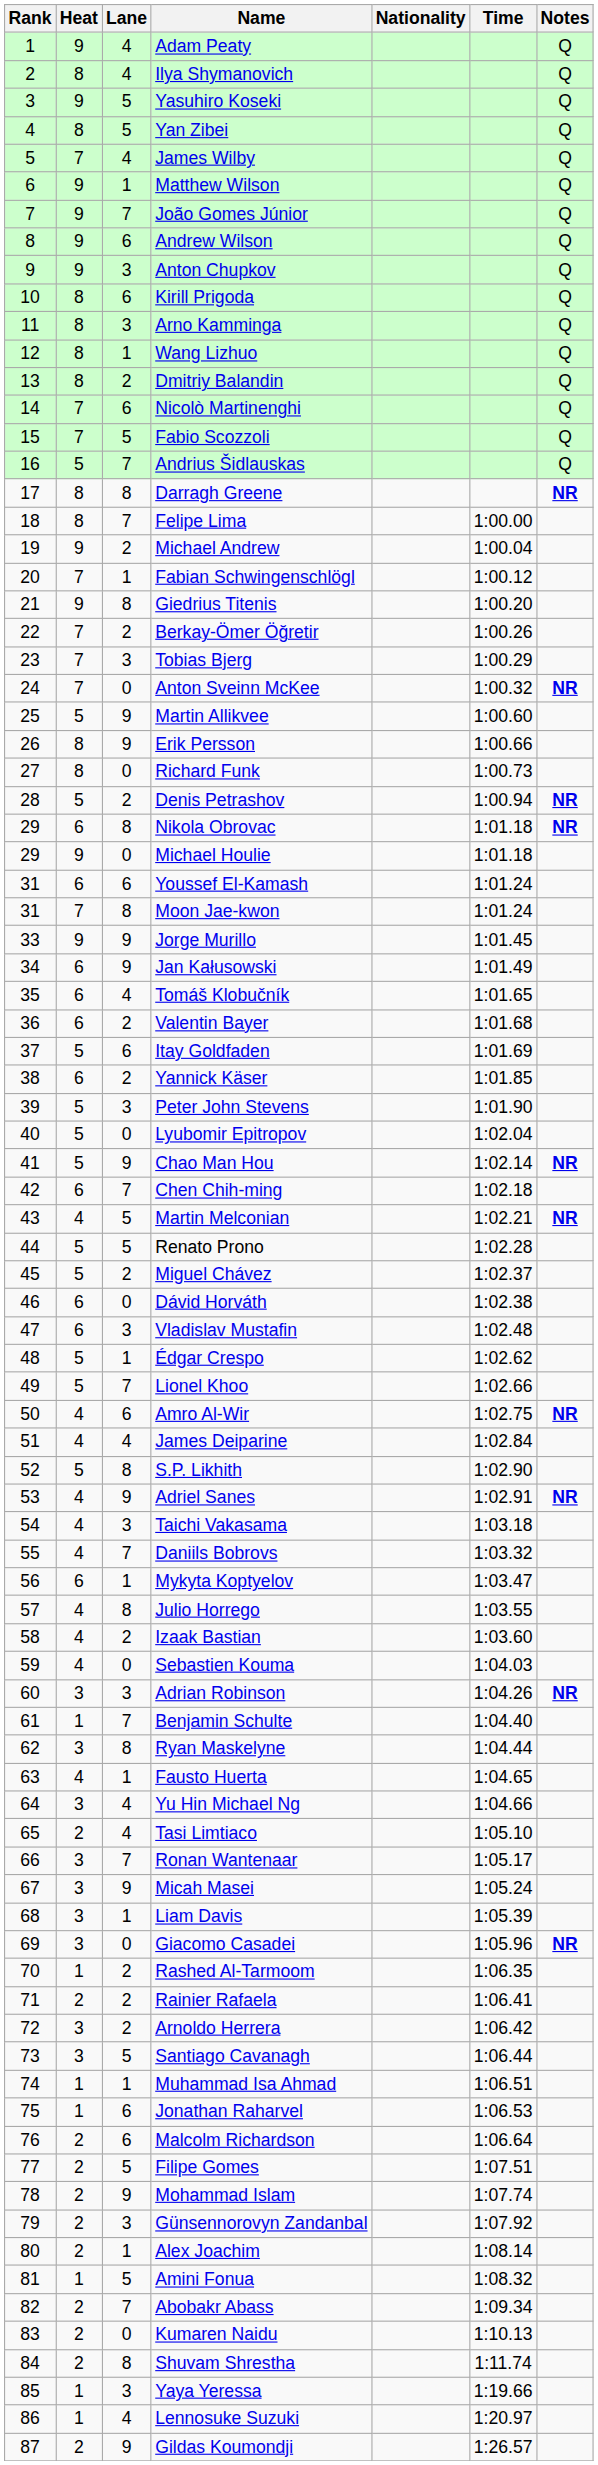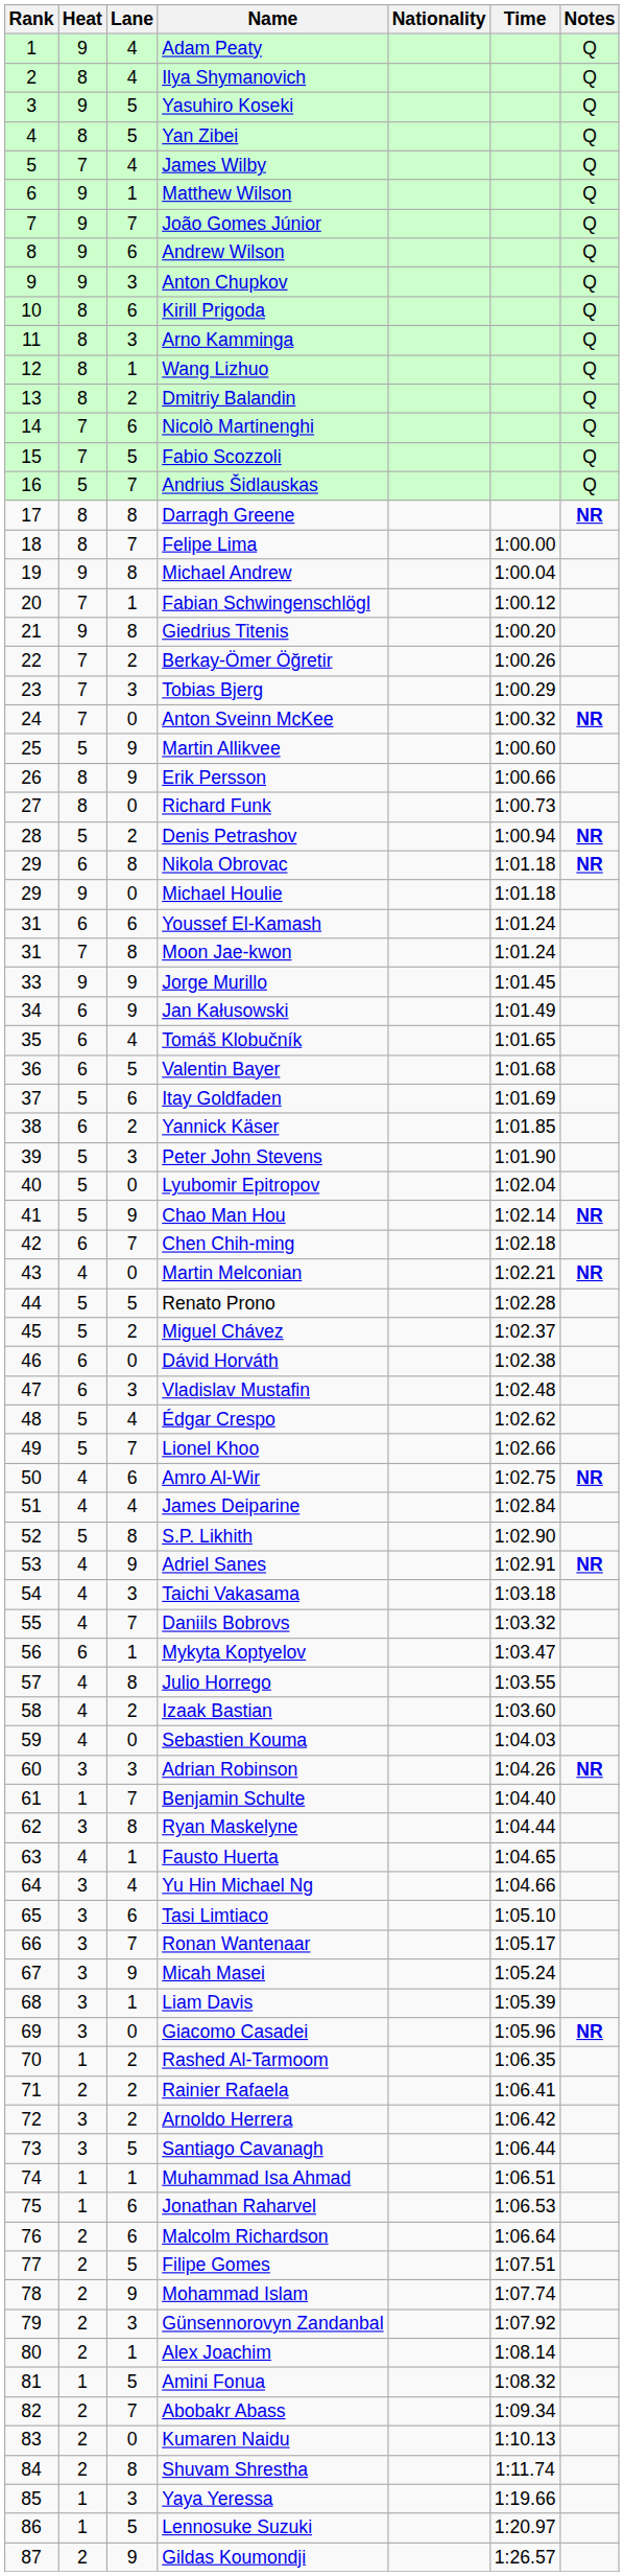 <table class="wikitable sortable" style="text-align:center">
 <tr>
 <th>Rank</th>
 <th>Heat</th>
 <th>Lane</th>
 <th>Name</th>
 <th>Nationality</th>
 <th>Time</th>
 <th>Notes</th>
 </tr>
 <tr bgcolor=ccffcc>
 <td>1</td>
 <td>9</td>
 <td>4</td>
 <td align=left><a href='#'>Adam Peaty</a></td>
 <td align=left></td>
 <td></td>
 <td>Q</td>
 </tr>
 <tr bgcolor=ccffcc>
 <td>2</td>
 <td>8</td>
 <td>4</td>
 <td align=left><a href='#'>Ilya Shymanovich</a></td>
 <td align=left></td>
 <td></td>
 <td>Q</td>
 </tr>
 <tr bgcolor=ccffcc>
 <td>3</td>
 <td>9</td>
 <td>5</td>
 <td align=left><a href='#'>Yasuhiro Koseki</a></td>
 <td align=left></td>
 <td></td>
 <td>Q</td>
 </tr>
 <tr bgcolor=ccffcc>
 <td>4</td>
 <td>8</td>
 <td>5</td>
 <td align=left><a href='#'>Yan Zibei</a></td>
 <td align=left></td>
 <td></td>
 <td>Q</td>
 </tr>
 <tr bgcolor=ccffcc>
 <td>5</td>
 <td>7</td>
 <td>4</td>
 <td align=left><a href='#'>James Wilby</a></td>
 <td align=left></td>
 <td></td>
 <td>Q</td>
 </tr>
 <tr bgcolor=ccffcc>
 <td>6</td>
 <td>9</td>
 <td>1</td>
 <td align=left><a href='#'>Matthew Wilson</a></td>
 <td align=left></td>
 <td></td>
 <td>Q</td>
 </tr>
 <tr bgcolor=ccffcc>
 <td>7</td>
 <td>9</td>
 <td>7</td>
 <td align=left><a href='#'>João Gomes Júnior</a></td>
 <td align=left></td>
 <td></td>
 <td>Q</td>
 </tr>
 <tr bgcolor=ccffcc>
 <td>8</td>
 <td>9</td>
 <td>6</td>
 <td align=left><a href='#'>Andrew Wilson</a></td>
 <td align=left></td>
 <td></td>
 <td>Q</td>
 </tr>
 <tr bgcolor=ccffcc>
 <td>9</td>
 <td>9</td>
 <td>3</td>
 <td align=left><a href='#'>Anton Chupkov</a></td>
 <td align=left></td>
 <td></td>
 <td>Q</td>
 </tr>
 <tr bgcolor=ccffcc>
 <td>10</td>
 <td>8</td>
 <td>6</td>
 <td align=left><a href='#'>Kirill Prigoda</a></td>
 <td align=left></td>
 <td></td>
 <td>Q</td>
 </tr>
 <tr bgcolor=ccffcc>
 <td>11</td>
 <td>8</td>
 <td>3</td>
 <td align=left><a href='#'>Arno Kamminga</a></td>
 <td align=left></td>
 <td></td>
 <td>Q</td>
 </tr>
 <tr bgcolor=ccffcc>
 <td>12</td>
 <td>8</td>
 <td>1</td>
 <td align=left><a href='#'>Wang Lizhuo</a></td>
 <td align=left></td>
 <td></td>
 <td>Q</td>
 </tr>
 <tr bgcolor=ccffcc>
 <td>13</td>
 <td>8</td>
 <td>2</td>
 <td align=left><a href='#'>Dmitriy Balandin</a></td>
 <td align=left></td>
 <td></td>
 <td>Q</td>
 </tr>
 <tr bgcolor=ccffcc>
 <td>14</td>
 <td>7</td>
 <td>6</td>
 <td align=left><a href='#'>Nicolò Martinenghi</a></td>
 <td align=left></td>
 <td></td>
 <td>Q</td>
 </tr>
 <tr bgcolor=ccffcc>
 <td>15</td>
 <td>7</td>
 <td>5</td>
 <td align=left><a href='#'>Fabio Scozzoli</a></td>
 <td align=left></td>
 <td></td>
 <td>Q</td>
 </tr>
 <tr bgcolor=ccffcc>
 <td>16</td>
 <td>5</td>
 <td>7</td>
 <td align=left><a href='#'>Andrius Šidlauskas</a></td>
 <td align=left></td>
 <td></td>
 <td>Q</td>
 </tr>
 <tr>
 <td>17</td>
 <td>8</td>
 <td>8</td>
 <td align=left><a href='#'>Darragh Greene</a></td>
 <td align=left></td>
 <td></td>
 <td><strong><a href='#'>NR</a></strong></td>
 </tr>
 <tr>
 <td>18</td>
 <td>8</td>
 <td>7</td>
 <td align=left><a href='#'>Felipe Lima</a></td>
 <td align=left></td>
 <td>1:00.00</td>
 <td></td>
 </tr>
 <tr>
 <td>19</td>
 <td>9</td>
-<td>2</td>
+<td>8</td>
 <td align=left><a href='#'>Michael Andrew</a></td>
 <td align=left></td>
 <td>1:00.04</td>
 <td></td>
 </tr>
 <tr>
 <td>20</td>
 <td>7</td>
 <td>1</td>
 <td align=left><a href='#'>Fabian Schwingenschlögl</a></td>
 <td align=left></td>
 <td>1:00.12</td>
 <td></td>
 </tr>
 <tr>
 <td>21</td>
 <td>9</td>
 <td>8</td>
 <td align=left><a href='#'>Giedrius Titenis</a></td>
 <td align=left></td>
 <td>1:00.20</td>
 <td></td>
 </tr>
 <tr>
 <td>22</td>
 <td>7</td>
 <td>2</td>
 <td align=left><a href='#'>Berkay-Ömer Öğretir</a></td>
 <td align=left></td>
 <td>1:00.26</td>
 <td></td>
 </tr>
 <tr>
 <td>23</td>
 <td>7</td>
 <td>3</td>
 <td align=left><a href='#'>Tobias Bjerg</a></td>
 <td align=left></td>
 <td>1:00.29</td>
 <td></td>
 </tr>
 <tr>
 <td>24</td>
 <td>7</td>
 <td>0</td>
 <td align=left><a href='#'>Anton Sveinn McKee</a></td>
 <td align=left></td>
 <td>1:00.32</td>
 <td><strong><a href='#'>NR</a></strong></td>
 </tr>
 <tr>
 <td>25</td>
 <td>5</td>
 <td>9</td>
 <td align=left><a href='#'>Martin Allikvee</a></td>
 <td align=left></td>
 <td>1:00.60</td>
 <td></td>
 </tr>
 <tr>
 <td>26</td>
 <td>8</td>
 <td>9</td>
 <td align=left><a href='#'>Erik Persson</a></td>
 <td align=left></td>
 <td>1:00.66</td>
 <td></td>
 </tr>
 <tr>
 <td>27</td>
 <td>8</td>
 <td>0</td>
 <td align=left><a href='#'>Richard Funk</a></td>
 <td align=left></td>
 <td>1:00.73</td>
 <td></td>
 </tr>
 <tr>
 <td>28</td>
 <td>5</td>
 <td>2</td>
 <td align=left><a href='#'>Denis Petrashov</a></td>
 <td align=left></td>
 <td>1:00.94</td>
 <td><strong><a href='#'>NR</a></strong></td>
 </tr>
 <tr>
 <td>29</td>
 <td>6</td>
 <td>8</td>
 <td align=left><a href='#'>Nikola Obrovac</a></td>
 <td align=left></td>
 <td>1:01.18</td>
 <td><strong><a href='#'>NR</a></strong></td>
 </tr>
 <tr>
 <td>29</td>
 <td>9</td>
 <td>0</td>
 <td align=left><a href='#'>Michael Houlie</a></td>
 <td align=left></td>
 <td>1:01.18</td>
 <td></td>
 </tr>
 <tr>
 <td>31</td>
 <td>6</td>
 <td>6</td>
 <td align=left><a href='#'>Youssef El-Kamash</a></td>
 <td align=left></td>
 <td>1:01.24</td>
 <td></td>
 </tr>
 <tr>
 <td>31</td>
 <td>7</td>
 <td>8</td>
 <td align=left><a href='#'>Moon Jae-kwon</a></td>
 <td align=left></td>
 <td>1:01.24</td>
 <td></td>
 </tr>
 <tr>
 <td>33</td>
 <td>9</td>
 <td>9</td>
 <td align=left><a href='#'>Jorge Murillo</a></td>
 <td align=left></td>
 <td>1:01.45</td>
 <td></td>
 </tr>
 <tr>
 <td>34</td>
 <td>6</td>
 <td>9</td>
 <td align=left><a href='#'>Jan Kałusowski</a></td>
 <td align=left></td>
 <td>1:01.49</td>
 <td></td>
 </tr>
 <tr>
 <td>35</td>
 <td>6</td>
 <td>4</td>
 <td align=left><a href='#'>Tomáš Klobučník</a></td>
 <td align=left></td>
 <td>1:01.65</td>
 <td></td>
 </tr>
 <tr>
 <td>36</td>
 <td>6</td>
-<td>2</td>
+<td>5</td>
 <td align=left><a href='#'>Valentin Bayer</a></td>
 <td align=left></td>
 <td>1:01.68</td>
 <td></td>
 </tr>
 <tr>
 <td>37</td>
 <td>5</td>
 <td>6</td>
 <td align=left><a href='#'>Itay Goldfaden</a></td>
 <td align=left></td>
 <td>1:01.69</td>
 <td></td>
 </tr>
 <tr>
 <td>38</td>
 <td>6</td>
 <td>2</td>
 <td align=left><a href='#'>Yannick Käser</a></td>
 <td align=left></td>
 <td>1:01.85</td>
 <td></td>
 </tr>
 <tr>
 <td>39</td>
 <td>5</td>
 <td>3</td>
 <td align=left><a href='#'>Peter John Stevens</a></td>
 <td align=left></td>
 <td>1:01.90</td>
 <td></td>
 </tr>
 <tr>
 <td>40</td>
 <td>5</td>
 <td>0</td>
 <td align=left><a href='#'>Lyubomir Epitropov</a></td>
 <td align=left></td>
 <td>1:02.04</td>
 <td></td>
 </tr>
 <tr>
 <td>41</td>
 <td>5</td>
 <td>9</td>
 <td align=left><a href='#'>Chao Man Hou</a></td>
 <td align=left></td>
 <td>1:02.14</td>
 <td><strong><a href='#'>NR</a></strong></td>
 </tr>
 <tr>
 <td>42</td>
 <td>6</td>
 <td>7</td>
 <td align=left><a href='#'>Chen Chih-ming</a></td>
 <td align=left></td>
 <td>1:02.18</td>
 <td></td>
 </tr>
 <tr>
 <td>43</td>
 <td>4</td>
-<td>5</td>
+<td>0</td>
 <td align=left><a href='#'>Martin Melconian</a></td>
 <td align=left></td>
 <td>1:02.21</td>
 <td><strong><a href='#'>NR</a></strong></td>
 </tr>
 <tr>
 <td>44</td>
 <td>5</td>
 <td>5</td>
 <td align=left>Renato Prono</td>
 <td align=left></td>
 <td>1:02.28</td>
 <td></td>
 </tr>
 <tr>
 <td>45</td>
 <td>5</td>
 <td>2</td>
 <td align=left><a href='#'>Miguel Chávez</a></td>
 <td align=left></td>
 <td>1:02.37</td>
 <td></td>
 </tr>
 <tr>
 <td>46</td>
 <td>6</td>
 <td>0</td>
 <td align=left><a href='#'>Dávid Horváth</a></td>
 <td align=left></td>
 <td>1:02.38</td>
 <td></td>
 </tr>
 <tr>
 <td>47</td>
 <td>6</td>
 <td>3</td>
 <td align=left><a href='#'>Vladislav Mustafin</a></td>
 <td align=left></td>
 <td>1:02.48</td>
 <td></td>
 </tr>
 <tr>
 <td>48</td>
 <td>5</td>
-<td>1</td>
+<td>4</td>
 <td align=left><a href='#'>Édgar Crespo</a></td>
 <td align=left></td>
 <td>1:02.62</td>
 <td></td>
 </tr>
 <tr>
 <td>49</td>
 <td>5</td>
 <td>7</td>
 <td align=left><a href='#'>Lionel Khoo</a></td>
 <td align=left></td>
 <td>1:02.66</td>
 <td></td>
 </tr>
 <tr>
 <td>50</td>
 <td>4</td>
 <td>6</td>
 <td align=left><a href='#'>Amro Al-Wir</a></td>
 <td align=left></td>
 <td>1:02.75</td>
 <td><strong><a href='#'>NR</a></strong></td>
 </tr>
 <tr>
 <td>51</td>
 <td>4</td>
 <td>4</td>
 <td align=left><a href='#'>James Deiparine</a></td>
 <td align=left></td>
 <td>1:02.84</td>
 <td></td>
 </tr>
 <tr>
 <td>52</td>
 <td>5</td>
 <td>8</td>
 <td align=left><a href='#'>S.P. Likhith</a></td>
 <td align=left></td>
 <td>1:02.90</td>
 <td></td>
 </tr>
 <tr>
 <td>53</td>
 <td>4</td>
 <td>9</td>
 <td align=left><a href='#'>Adriel Sanes</a></td>
 <td align=left></td>
 <td>1:02.91</td>
 <td><strong><a href='#'>NR</a></strong></td>
 </tr>
 <tr>
 <td>54</td>
 <td>4</td>
 <td>3</td>
 <td align=left><a href='#'>Taichi Vakasama</a></td>
 <td align=left></td>
 <td>1:03.18</td>
 <td></td>
 </tr>
 <tr>
 <td>55</td>
 <td>4</td>
 <td>7</td>
 <td align=left><a href='#'>Daniils Bobrovs</a></td>
 <td align=left></td>
 <td>1:03.32</td>
 <td></td>
 </tr>
 <tr>
 <td>56</td>
 <td>6</td>
 <td>1</td>
 <td align=left><a href='#'>Mykyta Koptyelov</a></td>
 <td align=left></td>
 <td>1:03.47</td>
 <td></td>
 </tr>
 <tr>
 <td>57</td>
 <td>4</td>
 <td>8</td>
 <td align=left><a href='#'>Julio Horrego</a></td>
 <td align=left></td>
 <td>1:03.55</td>
 <td></td>
 </tr>
 <tr>
 <td>58</td>
 <td>4</td>
 <td>2</td>
 <td align=left><a href='#'>Izaak Bastian</a></td>
 <td align=left></td>
 <td>1:03.60</td>
 <td></td>
 </tr>
 <tr>
 <td>59</td>
 <td>4</td>
 <td>0</td>
 <td align=left><a href='#'>Sebastien Kouma</a></td>
 <td align=left></td>
 <td>1:04.03</td>
 <td></td>
 </tr>
 <tr>
 <td>60</td>
 <td>3</td>
 <td>3</td>
 <td align=left><a href='#'>Adrian Robinson</a></td>
 <td align=left></td>
 <td>1:04.26</td>
 <td><strong><a href='#'>NR</a></strong></td>
 </tr>
 <tr>
 <td>61</td>
 <td>1</td>
 <td>7</td>
 <td align=left><a href='#'>Benjamin Schulte</a></td>
 <td align=left></td>
 <td>1:04.40</td>
 <td></td>
 </tr>
 <tr>
 <td>62</td>
 <td>3</td>
 <td>8</td>
 <td align=left><a href='#'>Ryan Maskelyne</a></td>
 <td align=left></td>
 <td>1:04.44</td>
 <td></td>
 </tr>
 <tr>
 <td>63</td>
 <td>4</td>
 <td>1</td>
 <td align=left><a href='#'>Fausto Huerta</a></td>
 <td align=left></td>
 <td>1:04.65</td>
 <td></td>
 </tr>
 <tr>
 <td>64</td>
 <td>3</td>
 <td>4</td>
 <td align=left><a href='#'>Yu Hin Michael Ng</a></td>
 <td align=left></td>
 <td>1:04.66</td>
 <td></td>
 </tr>
 <tr>
 <td>65</td>
-<td>2</td>
-<td>4</td>
+<td>3</td>
+<td>6</td>
 <td align=left><a href='#'>Tasi Limtiaco</a></td>
 <td align=left></td>
 <td>1:05.10</td>
 <td></td>
 </tr>
 <tr>
 <td>66</td>
 <td>3</td>
 <td>7</td>
 <td align=left><a href='#'>Ronan Wantenaar</a></td>
 <td align=left></td>
 <td>1:05.17</td>
 <td></td>
 </tr>
 <tr>
 <td>67</td>
 <td>3</td>
 <td>9</td>
 <td align=left><a href='#'>Micah Masei</a></td>
 <td align=left></td>
 <td>1:05.24</td>
 <td></td>
 </tr>
 <tr>
 <td>68</td>
 <td>3</td>
 <td>1</td>
 <td align=left><a href='#'>Liam Davis</a></td>
 <td align=left></td>
 <td>1:05.39</td>
 <td></td>
 </tr>
 <tr>
 <td>69</td>
 <td>3</td>
 <td>0</td>
 <td align=left><a href='#'>Giacomo Casadei</a></td>
 <td align=left></td>
 <td>1:05.96</td>
 <td><strong><a href='#'>NR</a></strong></td>
 </tr>
 <tr>
 <td>70</td>
 <td>1</td>
 <td>2</td>
 <td align=left><a href='#'>Rashed Al-Tarmoom</a></td>
 <td align=left></td>
 <td>1:06.35</td>
 <td></td>
 </tr>
 <tr>
 <td>71</td>
 <td>2</td>
 <td>2</td>
 <td align=left><a href='#'>Rainier Rafaela</a></td>
 <td align=left></td>
 <td>1:06.41</td>
 <td></td>
 </tr>
 <tr>
 <td>72</td>
 <td>3</td>
 <td>2</td>
 <td align=left><a href='#'>Arnoldo Herrera</a></td>
 <td align=left></td>
 <td>1:06.42</td>
 <td></td>
 </tr>
 <tr>
 <td>73</td>
 <td>3</td>
 <td>5</td>
 <td align=left><a href='#'>Santiago Cavanagh</a></td>
 <td align=left></td>
 <td>1:06.44</td>
 <td></td>
 </tr>
 <tr>
 <td>74</td>
 <td>1</td>
 <td>1</td>
 <td align=left><a href='#'>Muhammad Isa Ahmad</a></td>
 <td align=left></td>
 <td>1:06.51</td>
 <td></td>
 </tr>
 <tr>
 <td>75</td>
 <td>1</td>
 <td>6</td>
 <td align=left><a href='#'>Jonathan Raharvel</a></td>
 <td align=left></td>
 <td>1:06.53</td>
 <td></td>
 </tr>
 <tr>
 <td>76</td>
 <td>2</td>
 <td>6</td>
 <td align=left><a href='#'>Malcolm Richardson</a></td>
 <td align=left></td>
 <td>1:06.64</td>
 <td></td>
 </tr>
 <tr>
 <td>77</td>
 <td>2</td>
 <td>5</td>
 <td align=left><a href='#'>Filipe Gomes</a></td>
 <td align=left></td>
 <td>1:07.51</td>
 <td></td>
 </tr>
 <tr>
 <td>78</td>
 <td>2</td>
 <td>9</td>
 <td align=left><a href='#'>Mohammad Islam</a></td>
 <td align=left></td>
 <td>1:07.74</td>
 <td></td>
 </tr>
 <tr>
 <td>79</td>
 <td>2</td>
 <td>3</td>
 <td align=left><a href='#'>Günsennorovyn Zandanbal</a></td>
 <td align=left></td>
 <td>1:07.92</td>
 <td></td>
 </tr>
 <tr>
 <td>80</td>
 <td>2</td>
 <td>1</td>
 <td align=left><a href='#'>Alex Joachim</a></td>
 <td align=left></td>
 <td>1:08.14</td>
 <td></td>
 </tr>
 <tr>
 <td>81</td>
 <td>1</td>
 <td>5</td>
 <td align=left><a href='#'>Amini Fonua</a></td>
 <td align=left></td>
 <td>1:08.32</td>
 <td></td>
 </tr>
 <tr>
 <td>82</td>
 <td>2</td>
 <td>7</td>
 <td align=left><a href='#'>Abobakr Abass</a></td>
 <td align=left></td>
 <td>1:09.34</td>
 <td></td>
 </tr>
 <tr>
 <td>83</td>
 <td>2</td>
 <td>0</td>
 <td align=left><a href='#'>Kumaren Naidu</a></td>
 <td align=left></td>
 <td>1:10.13</td>
 <td></td>
 </tr>
 <tr>
 <td>84</td>
 <td>2</td>
 <td>8</td>
 <td align=left><a href='#'>Shuvam Shrestha</a></td>
 <td align=left></td>
 <td>1:11.74</td>
 <td></td>
 </tr>
 <tr>
 <td>85</td>
 <td>1</td>
 <td>3</td>
 <td align=left><a href='#'>Yaya Yeressa</a></td>
 <td align=left></td>
 <td>1:19.66</td>
 <td></td>
 </tr>
 <tr>
 <td>86</td>
 <td>1</td>
-<td>4</td>
+<td>5</td>
 <td align=left><a href='#'>Lennosuke Suzuki</a></td>
 <td align=left></td>
 <td>1:20.97</td>
 <td></td>
 </tr>
 <tr>
 <td>87</td>
 <td>2</td>
 <td>9</td>
 <td align=left><a href='#'>Gildas Koumondji</a></td>
 <td align=left></td>
 <td>1:26.57</td>
 <td></td>
 </tr>
 </table>
